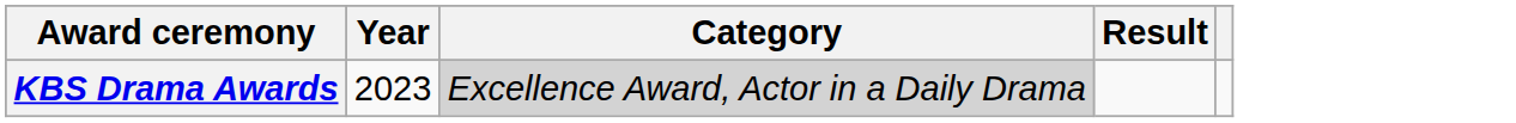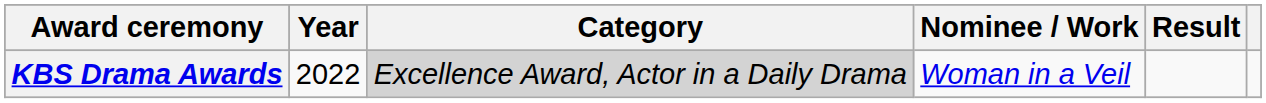 <table class="wikitable plainrowheaders sortable">
 <tr>
 <th scope="col">Award ceremony</th>
 <th scope="col">Year</th>
 <th scope="col">Category</th>
+<th scope="col">Nominee / Work</th>
 <th scope="col">Result</th>
 <th scope="col" class="unsortable"></th>
 </tr>
 <tr>
 <th scope="row"><em><a href='#'>KBS Drama Awards</a></em></th>
-<td>2023</td>
+<td>2022</td>
 <td style="background: lightgrey;"><em>Excellence Award, Actor in a Daily Drama</em></td>
+<td><em><a href='#'>Woman in a Veil</a></em></td>
 <td></td>
 <td></td>
 </tr>
 </table>
